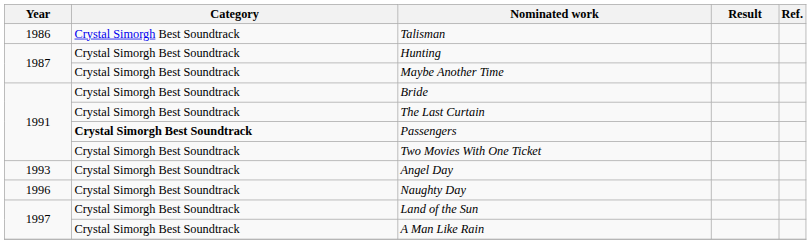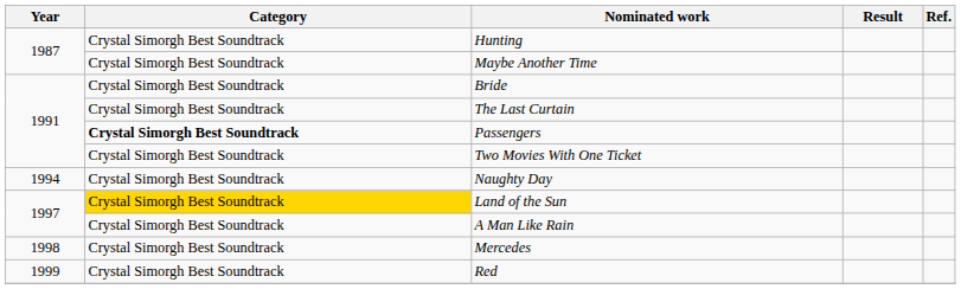 <table class=wikitable>
 <tr>
 <th scope="col" style="width:5em;">Year</th>
 <th scope="col" style="width:26em;">Category</th>
 <th scope="col" style="width:25em;">Nominated work</th>
 <th scope="col" style="width:5em;">Result</th>
 <th>Ref.</th>
-</tr>
-<tr>
-<td style="text-align:center;">1986</td>
-<td><a href='#'>Crystal Simorgh</a> Best Soundtrack</td>
-<td><em>Talisman</em></td>
-<td></td>
-<td></td>
 </tr>
 <tr>
 <td style="text-align:center;", rowspan=2>1987</td>
 <td>Crystal Simorgh Best Soundtrack</td>
 <td><em>Hunting</em></td>
 <td></td>
 <td></td>
 </tr>
 <tr>
 <td>Crystal Simorgh Best Soundtrack</td>
 <td><em>Maybe Another Time</em></td>
 <td></td>
 <td></td>
 </tr>
 <tr>
 <td style="text-align:center;", rowspan=4>1991</td>
 <td>Crystal Simorgh Best Soundtrack</td>
 <td><em>Bride</em></td>
 <td></td>
 <td></td>
 </tr>
 <tr>
 <td>Crystal Simorgh Best Soundtrack</td>
 <td><em>The Last Curtain</em></td>
 <td></td>
 <td></td>
 </tr>
 <tr>
 <td><strong>Crystal Simorgh Best Soundtrack</strong></td>
 <td><em>Passengers</em></td>
 <td></td>
 <td></td>
 </tr>
 <tr>
 <td>Crystal Simorgh Best Soundtrack</td>
 <td><em>Two Movies With One Ticket</em></td>
 <td></td>
 <td></td>
 </tr>
 <tr>
-<td style="text-align:center;">1993</td>
-<td>Crystal Simorgh Best Soundtrack</td>
-<td><em>Angel Day</em></td>
-<td></td>
-<td></td>
-</tr>
-<tr>
-<td style="text-align:center;">1996</td>
+<td style="text-align:center;">1994</td>
 <td>Crystal Simorgh Best Soundtrack</td>
 <td><em>Naughty Day</em></td>
 <td></td>
 <td></td>
 </tr>
 <tr>
 <td style="text-align:center;", rowspan=2>1997</td>
-<td>Crystal Simorgh Best Soundtrack</td>
+<td style="background: gold;">Crystal Simorgh Best Soundtrack</td>
 <td><em>Land of the Sun</em></td>
 <td></td>
 <td></td>
 </tr>
 <tr>
 <td>Crystal Simorgh Best Soundtrack</td>
 <td><em>A Man Like Rain</em></td>
 <td></td>
 <td></td>
 </tr>
 <tr>
+<td style="text-align:center;">1998</td>
+<td>Crystal Simorgh Best Soundtrack</td>
+<td><em>Mercedes</em></td>
+<td></td>
+<td></td>
+</tr>
+<tr>
+<td style="text-align:center;">1999</td>
+<td>Crystal Simorgh Best Soundtrack</td>
+<td><em>Red</em></td>
+<td></td>
+<td></td>
+</tr>
+<tr>
 </tr>
 </table>
